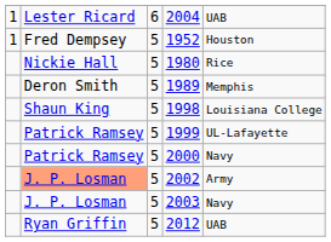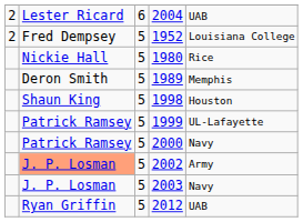 <table class="wikitable">
 <tr>
 </tr>
 <tr>
-<td>1</td>
+<td>2</td>
 <td><a href='#'>Lester Ricard</a></td>
 <td>6</td>
 <td><a href='#'>2004</a></td>
 <td style="font-size:80%;">UAB</td>
 </tr>
 <tr>
-<td>1</td>
+<td>2</td>
 <td>Fred Dempsey</td>
 <td>5</td>
 <td><a href='#'>1952</a></td>
-<td style="font-size:80%;">Houston</td>
+<td style="font-size:80%;">Louisiana College</td>
 </tr>
 <tr>
 <td></td>
 <td><a href='#'>Nickie Hall</a></td>
 <td>5</td>
 <td><a href='#'>1980</a></td>
 <td style="font-size:80%;">Rice</td>
 </tr>
 <tr>
 <td></td>
 <td>Deron Smith</td>
 <td>5</td>
 <td><a href='#'>1989</a></td>
 <td style="font-size:80%;">Memphis</td>
 </tr>
 <tr>
 <td></td>
 <td><a href='#'>Shaun King</a></td>
 <td>5</td>
 <td><a href='#'>1998</a></td>
-<td style="font-size:80%;">Louisiana College</td>
+<td style="font-size:80%;">Houston</td>
 </tr>
 <tr>
 <td></td>
 <td><a href='#'>Patrick Ramsey</a></td>
 <td>5</td>
 <td><a href='#'>1999</a></td>
 <td style="font-size:80%;">UL-Lafayette</td>
 </tr>
 <tr>
 <td></td>
 <td><a href='#'>Patrick Ramsey</a></td>
 <td>5</td>
 <td><a href='#'>2000</a></td>
 <td style="font-size:80%;">Navy</td>
 </tr>
 <tr>
 <td></td>
 <td style="background: lightsalmon;"><a href='#'>J. P. Losman</a></td>
 <td>5</td>
 <td><a href='#'>2002</a></td>
 <td style="font-size:80%;">Army</td>
 </tr>
 <tr>
 <td></td>
 <td><a href='#'>J. P. Losman</a></td>
 <td>5</td>
 <td><a href='#'>2003</a></td>
 <td style="font-size:80%;">Navy</td>
 </tr>
 <tr>
 <td></td>
 <td><a href='#'>Ryan Griffin</a></td>
 <td>5</td>
 <td><a href='#'>2012</a></td>
 <td style="font-size:80%;">UAB</td>
 </tr>
 </table>
